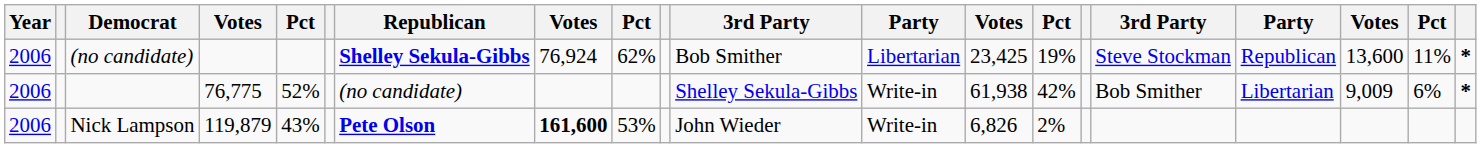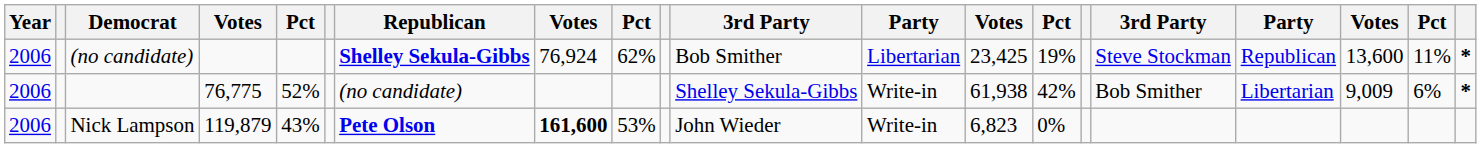 <table class="wikitable" style="margin:0.5em ; font-size:95%">
 <tr>
 <th>Year</th>
 <th></th>
 <th>Democrat</th>
 <th>Votes</th>
 <th>Pct</th>
 <th></th>
 <th>Republican</th>
 <th>Votes</th>
 <th>Pct</th>
 <th></th>
 <th>3rd Party</th>
 <th>Party</th>
 <th>Votes</th>
 <th>Pct</th>
 <th></th>
 <th>3rd Party</th>
 <th>Party</th>
 <th>Votes</th>
 <th>Pct</th>
 <th></th>
 </tr>
 <tr>
 <td><a href='#'>2006</a></td>
 <td></td>
 <td><em>(no candidate)</em></td>
 <td></td>
 <td></td>
 <td></td>
 <td><strong><a href='#'>Shelley Sekula-Gibbs</a></strong></td>
 <td>76,924</td>
 <td>62%</td>
 <td></td>
 <td>Bob Smither</td>
 <td><a href='#'>Libertarian</a></td>
 <td>23,425</td>
 <td>19%</td>
 <td></td>
 <td><a href='#'>Steve Stockman</a></td>
 <td><a href='#'>Republican</a></td>
 <td>13,600</td>
 <td>11%</td>
 <td><strong>*</strong></td>
 </tr>
 <tr>
 <td><a href='#'>2006</a></td>
 <td></td>
 <td></td>
 <td>76,775</td>
 <td>52%</td>
 <td></td>
 <td><em>(no candidate)</em></td>
 <td></td>
 <td></td>
 <td></td>
 <td><a href='#'>Shelley Sekula-Gibbs</a></td>
 <td>Write-in</td>
 <td>61,938</td>
 <td>42%</td>
 <td></td>
 <td>Bob Smither</td>
 <td><a href='#'>Libertarian</a></td>
 <td>9,009</td>
 <td>6%</td>
 <td><strong>*</strong></td>
 </tr>
 <tr>
 <td><a href='#'>2006</a></td>
 <td></td>
 <td>Nick Lampson</td>
 <td>119,879</td>
 <td>43%</td>
 <td></td>
 <td><strong><a href='#'>Pete Olson</a></strong></td>
 <td><strong>161,600</strong></td>
 <td>53%</td>
 <td></td>
 <td>John Wieder</td>
 <td>Write-in</td>
-<td>6,826</td>
-<td>2%</td>
+<td>6,823</td>
+<td>0%</td>
 <td></td>
 <td></td>
 <td></td>
 <td></td>
 <td></td>
 <td></td>
 </tr>
 </table>
